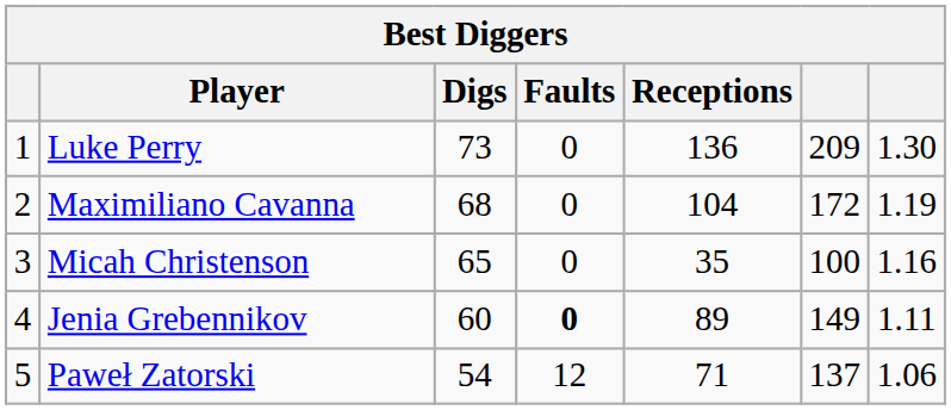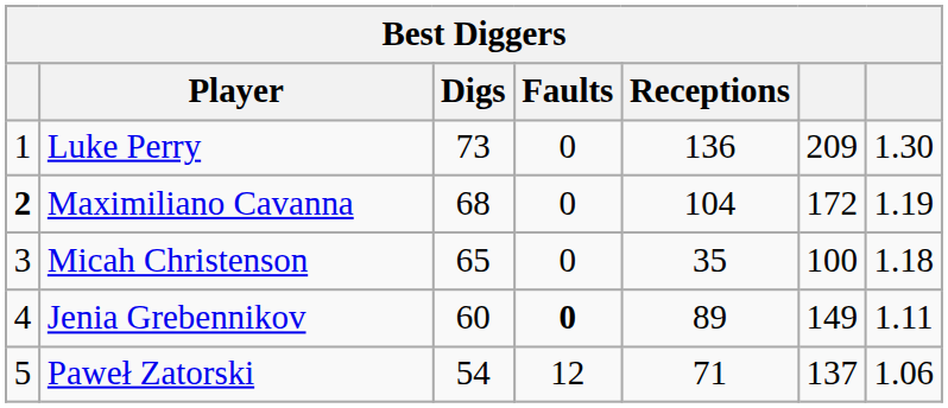 <table class="wikitable sortable" style=font-size:90%>
 <tr>
 <th colspan=7>Best Diggers</th>
 </tr>
 <tr>
 <th></th>
 <th width=158>Player</th>
 <th width=20>Digs</th>
 <th width=20>Faults</th>
 <th width=20>Receptions</th>
 <th width=20></th>
 <th width=20></th>
 </tr>
 <tr>
 <td>1</td>
 <td> <a href='#'>Luke Perry</a></td>
 <td align=center>73</td>
 <td align=center>0</td>
 <td align=center>136</td>
 <td align=center>209</td>
 <td align=center>1.30</td>
 </tr>
 <tr>
-<td>2</td>
+<td><strong>2</strong></td>
 <td> <a href='#'>Maximiliano Cavanna</a></td>
 <td align=center>68</td>
 <td align=center>0</td>
 <td align=center>104</td>
 <td align=center>172</td>
 <td align=center>1.19</td>
 </tr>
 <tr>
 <td>3</td>
 <td> <a href='#'>Micah Christenson</a></td>
 <td align=center>65</td>
 <td align=center>0</td>
 <td align=center>35</td>
 <td align=center>100</td>
-<td align=center>1.16</td>
+<td align=center>1.18</td>
 </tr>
 <tr>
 <td>4</td>
 <td> <a href='#'>Jenia Grebennikov</a></td>
 <td align=center>60</td>
 <td align=center><strong>0</strong></td>
 <td align=center>89</td>
 <td align=center>149</td>
 <td align=center>1.11</td>
 </tr>
 <tr>
 <td>5</td>
 <td> <a href='#'>Paweł Zatorski</a></td>
 <td align=center>54</td>
 <td align=center>12</td>
 <td align=center>71</td>
 <td align=center>137</td>
 <td align=center>1.06</td>
 </tr>
 </table>
